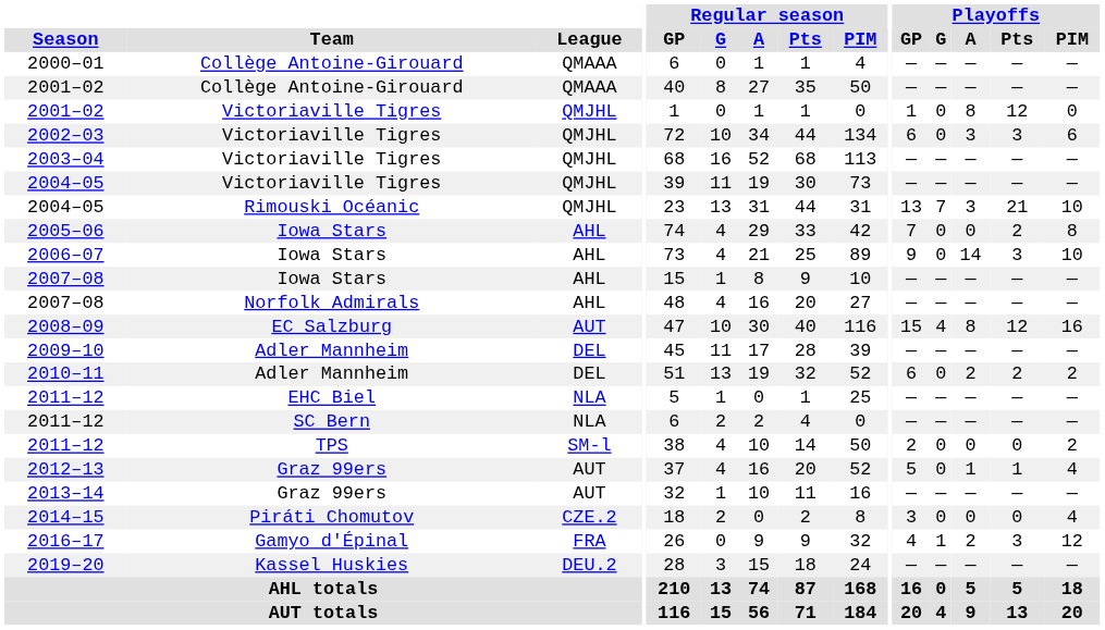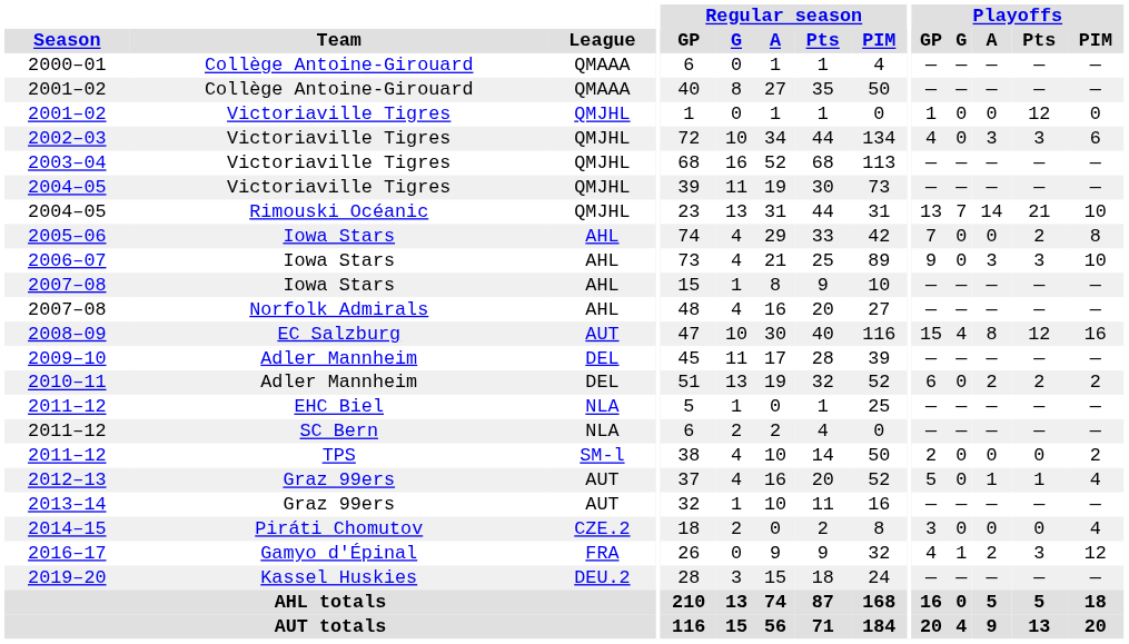 <table border="0" cellpadding="1" cellspacing="0" style="text-align:center; width:60em">
 <tr bgcolor="#e0e0e0">
 <th colspan="3"  bgcolor="#ffffff"></th>
 <th rowspan="100" bgcolor="#ffffff"></th>
 <th colspan="5"><a href='#'>Regular season</a></th>
 <th rowspan="100" bgcolor="#ffffff"></th>
 <th colspan="5"><a href='#'>Playoffs</a></th>
 </tr>
 <tr bgcolor="#e0e0e0">
 <th><a href='#'>Season</a></th>
 <th>Team</th>
 <th>League</th>
 <th>GP</th>
 <th><a href='#'>G</a></th>
 <th><a href='#'>A</a></th>
 <th><a href='#'>Pts</a></th>
 <th><a href='#'>PIM</a></th>
 <th>GP</th>
 <th>G</th>
 <th>A</th>
 <th>Pts</th>
 <th>PIM</th>
 </tr>
 <tr>
 <td>2000–01</td>
 <td><a href='#'>Collège Antoine-Girouard</a></td>
 <td>QMAAA</td>
 <td>6</td>
 <td>0</td>
 <td>1</td>
 <td>1</td>
 <td>4</td>
 <td>—</td>
 <td>—</td>
 <td>—</td>
 <td>—</td>
 <td>—</td>
 </tr>
 <tr bgcolor="#f0f0f0">
 <td>2001–02</td>
 <td>Collège Antoine-Girouard</td>
 <td>QMAAA</td>
 <td>40</td>
 <td>8</td>
 <td>27</td>
 <td>35</td>
 <td>50</td>
 <td>—</td>
 <td>—</td>
 <td>—</td>
 <td>—</td>
 <td>—</td>
 </tr>
 <tr>
 <td><a href='#'>2001–02</a></td>
 <td><a href='#'>Victoriaville Tigres</a></td>
 <td><a href='#'>QMJHL</a></td>
 <td>1</td>
 <td>0</td>
 <td>1</td>
 <td>1</td>
 <td>0</td>
 <td>1</td>
 <td>0</td>
-<td>8</td>
+<td>0</td>
 <td>12</td>
 <td>0</td>
 </tr>
 <tr bgcolor="#f0f0f0">
 <td><a href='#'>2002–03</a></td>
 <td>Victoriaville Tigres</td>
 <td>QMJHL</td>
 <td>72</td>
 <td>10</td>
 <td>34</td>
 <td>44</td>
 <td>134</td>
-<td>6</td>
+<td>4</td>
 <td>0</td>
 <td>3</td>
 <td>3</td>
 <td>6</td>
 </tr>
 <tr>
 <td><a href='#'>2003–04</a></td>
 <td>Victoriaville Tigres</td>
 <td>QMJHL</td>
 <td>68</td>
 <td>16</td>
 <td>52</td>
 <td>68</td>
 <td>113</td>
 <td>—</td>
 <td>—</td>
 <td>—</td>
 <td>—</td>
 <td>—</td>
 </tr>
 <tr bgcolor="#f0f0f0">
 <td><a href='#'>2004–05</a></td>
 <td>Victoriaville Tigres</td>
 <td>QMJHL</td>
 <td>39</td>
 <td>11</td>
 <td>19</td>
 <td>30</td>
 <td>73</td>
 <td>—</td>
 <td>—</td>
 <td>—</td>
 <td>—</td>
 <td>—</td>
 </tr>
 <tr>
 <td>2004–05</td>
 <td><a href='#'>Rimouski Océanic</a></td>
 <td>QMJHL</td>
 <td>23</td>
 <td>13</td>
 <td>31</td>
 <td>44</td>
 <td>31</td>
 <td>13</td>
 <td>7</td>
-<td>3</td>
+<td>14</td>
 <td>21</td>
 <td>10</td>
 </tr>
 <tr bgcolor="#f0f0f0">
 <td><a href='#'>2005–06</a></td>
 <td><a href='#'>Iowa Stars</a></td>
 <td><a href='#'>AHL</a></td>
 <td>74</td>
 <td>4</td>
 <td>29</td>
 <td>33</td>
 <td>42</td>
 <td>7</td>
 <td>0</td>
 <td>0</td>
 <td>2</td>
 <td>8</td>
 </tr>
 <tr>
 <td><a href='#'>2006–07</a></td>
 <td>Iowa Stars</td>
 <td>AHL</td>
 <td>73</td>
 <td>4</td>
 <td>21</td>
 <td>25</td>
 <td>89</td>
 <td>9</td>
 <td>0</td>
-<td>14</td>
+<td>3</td>
 <td>3</td>
 <td>10</td>
 </tr>
 <tr bgcolor="#f0f0f0">
 <td><a href='#'>2007–08</a></td>
 <td>Iowa Stars</td>
 <td>AHL</td>
 <td>15</td>
 <td>1</td>
 <td>8</td>
 <td>9</td>
 <td>10</td>
 <td>—</td>
 <td>—</td>
 <td>—</td>
 <td>—</td>
 <td>—</td>
 </tr>
 <tr>
 <td>2007–08</td>
 <td><a href='#'>Norfolk Admirals</a></td>
 <td>AHL</td>
 <td>48</td>
 <td>4</td>
 <td>16</td>
 <td>20</td>
 <td>27</td>
 <td>—</td>
 <td>—</td>
 <td>—</td>
 <td>—</td>
 <td>—</td>
 </tr>
 <tr bgcolor="#f0f0f0">
 <td><a href='#'>2008–09</a></td>
 <td><a href='#'>EC Salzburg</a></td>
 <td><a href='#'>AUT</a></td>
 <td>47</td>
 <td>10</td>
 <td>30</td>
 <td>40</td>
 <td>116</td>
 <td>15</td>
 <td>4</td>
 <td>8</td>
 <td>12</td>
 <td>16</td>
 </tr>
 <tr>
 <td><a href='#'>2009–10</a></td>
 <td><a href='#'>Adler Mannheim</a></td>
 <td><a href='#'>DEL</a></td>
 <td>45</td>
 <td>11</td>
 <td>17</td>
 <td>28</td>
 <td>39</td>
 <td>—</td>
 <td>—</td>
 <td>—</td>
 <td>—</td>
 <td>—</td>
 </tr>
 <tr bgcolor="#f0f0f0">
 <td><a href='#'>2010–11</a></td>
 <td>Adler Mannheim</td>
 <td>DEL</td>
 <td>51</td>
 <td>13</td>
 <td>19</td>
 <td>32</td>
 <td>52</td>
 <td>6</td>
 <td>0</td>
 <td>2</td>
 <td>2</td>
 <td>2</td>
 </tr>
 <tr>
 <td><a href='#'>2011–12</a></td>
 <td><a href='#'>EHC Biel</a></td>
 <td><a href='#'>NLA</a></td>
 <td>5</td>
 <td>1</td>
 <td>0</td>
 <td>1</td>
 <td>25</td>
 <td>—</td>
 <td>—</td>
 <td>—</td>
 <td>—</td>
 <td>—</td>
 </tr>
 <tr bgcolor="#f0f0f0">
 <td>2011–12</td>
 <td><a href='#'>SC Bern</a></td>
 <td>NLA</td>
 <td>6</td>
 <td>2</td>
 <td>2</td>
 <td>4</td>
 <td>0</td>
 <td>—</td>
 <td>—</td>
 <td>—</td>
 <td>—</td>
 <td>—</td>
 </tr>
 <tr>
 <td><a href='#'>2011–12</a></td>
 <td><a href='#'>TPS</a></td>
 <td><a href='#'>SM-l</a></td>
 <td>38</td>
 <td>4</td>
 <td>10</td>
 <td>14</td>
 <td>50</td>
 <td>2</td>
 <td>0</td>
 <td>0</td>
 <td>0</td>
 <td>2</td>
 </tr>
 <tr bgcolor="#f0f0f0">
 <td><a href='#'>2012–13</a></td>
 <td><a href='#'>Graz 99ers</a></td>
 <td>AUT</td>
 <td>37</td>
 <td>4</td>
 <td>16</td>
 <td>20</td>
 <td>52</td>
 <td>5</td>
 <td>0</td>
 <td>1</td>
 <td>1</td>
 <td>4</td>
 </tr>
 <tr>
 <td><a href='#'>2013–14</a></td>
 <td>Graz 99ers</td>
 <td>AUT</td>
 <td>32</td>
 <td>1</td>
 <td>10</td>
 <td>11</td>
 <td>16</td>
 <td>—</td>
 <td>—</td>
 <td>—</td>
 <td>—</td>
 <td>—</td>
 </tr>
 <tr bgcolor="#f0f0f0">
 <td><a href='#'>2014–15</a></td>
 <td><a href='#'>Piráti Chomutov</a></td>
 <td><a href='#'>CZE.2</a></td>
 <td>18</td>
 <td>2</td>
 <td>0</td>
 <td>2</td>
 <td>8</td>
 <td>3</td>
 <td>0</td>
 <td>0</td>
 <td>0</td>
 <td>4</td>
 </tr>
 <tr>
 <td><a href='#'>2016–17</a></td>
 <td><a href='#'>Gamyo d'Épinal</a></td>
 <td><a href='#'>FRA</a></td>
 <td>26</td>
 <td>0</td>
 <td>9</td>
 <td>9</td>
 <td>32</td>
 <td>4</td>
 <td>1</td>
 <td>2</td>
 <td>3</td>
 <td>12</td>
 </tr>
 <tr bgcolor="#f0f0f0">
 <td><a href='#'>2019–20</a></td>
 <td><a href='#'>Kassel Huskies</a></td>
 <td><a href='#'>DEU.2</a></td>
 <td>28</td>
 <td>3</td>
 <td>15</td>
 <td>18</td>
 <td>24</td>
 <td>—</td>
 <td>—</td>
 <td>—</td>
 <td>—</td>
 <td>—</td>
 </tr>
 <tr bgcolor="#e0e0e0">
 <th colspan="3">AHL totals</th>
 <th>210</th>
 <th>13</th>
 <th>74</th>
 <th>87</th>
 <th>168</th>
 <th>16</th>
 <th>0</th>
 <th>5</th>
 <th>5</th>
 <th>18</th>
 </tr>
 <tr bgcolor="#e0e0e0">
 <th colspan="3">AUT totals</th>
 <th>116</th>
 <th>15</th>
 <th>56</th>
 <th>71</th>
 <th>184</th>
 <th>20</th>
 <th>4</th>
 <th>9</th>
 <th>13</th>
 <th>20</th>
 </tr>
 </table>
